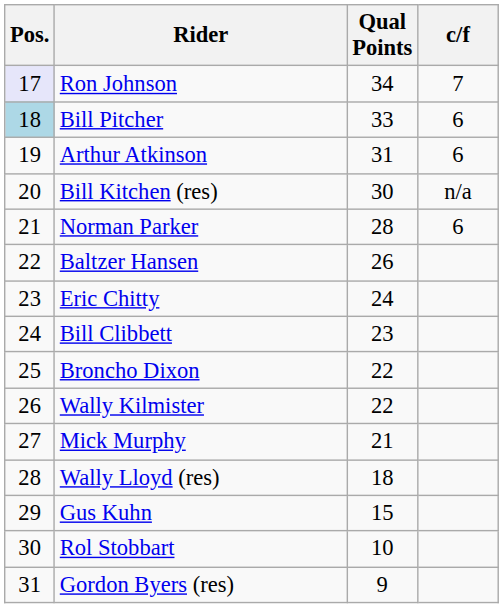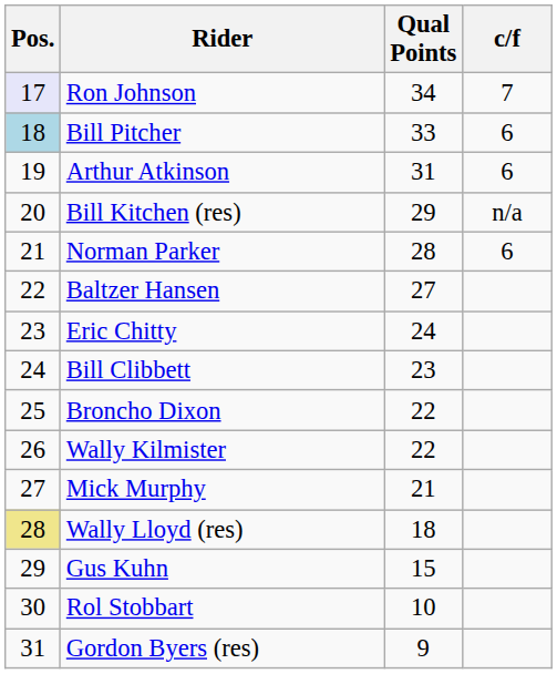 <table class=wikitable>
 <tr>
 <th width=25px>Pos.</th>
 <th width=200px>Rider</th>
 <th width=40px>Qual Points</th>
 <th width=50px>c/f</th>
 </tr>
 <tr align=center >
 <td style="background: lavender;">17</td>
 <td align=left> <a href='#'>Ron Johnson</a></td>
 <td>34</td>
 <td>7</td>
 </tr>
 <tr align=center >
 <td style="background: lightblue;">18</td>
 <td align=left> <a href='#'>Bill Pitcher</a></td>
 <td>33</td>
 <td>6</td>
 </tr>
 <tr align=center>
 <td>19</td>
 <td align=left> <a href='#'>Arthur Atkinson</a></td>
 <td>31</td>
 <td>6</td>
 </tr>
 <tr align=center>
 <td>20</td>
 <td align=left> <a href='#'>Bill Kitchen</a> (res)</td>
-<td>30</td>
+<td>29</td>
 <td>n/a</td>
 </tr>
 <tr align=center>
 <td>21</td>
 <td align=left> <a href='#'>Norman Parker</a></td>
 <td>28</td>
 <td>6</td>
 </tr>
 <tr align=center>
 <td>22</td>
 <td align=left> <a href='#'>Baltzer Hansen</a></td>
-<td>26</td>
+<td>27</td>
 <td></td>
 </tr>
 <tr align=center>
 <td>23</td>
 <td align=left> <a href='#'>Eric Chitty</a></td>
 <td>24</td>
 <td></td>
 </tr>
 <tr align=center>
 <td>24</td>
 <td align=left> <a href='#'>Bill Clibbett</a></td>
 <td>23</td>
 <td></td>
 </tr>
 <tr align=center>
 <td>25</td>
 <td align=left> <a href='#'>Broncho Dixon</a></td>
 <td>22</td>
 <td></td>
 </tr>
 <tr align=center>
 <td>26</td>
 <td align=left> <a href='#'>Wally Kilmister</a></td>
 <td>22</td>
 <td></td>
 </tr>
 <tr align=center>
 <td>27</td>
 <td align=left> <a href='#'>Mick Murphy</a></td>
 <td>21</td>
 <td></td>
 </tr>
 <tr align=center>
-<td>28</td>
+<td style="background: khaki;">28</td>
 <td align=left> <a href='#'>Wally Lloyd</a> (res)</td>
 <td>18</td>
 <td></td>
 </tr>
 <tr align=center>
 <td>29</td>
 <td align=left> <a href='#'>Gus Kuhn</a></td>
 <td>15</td>
 <td></td>
 </tr>
 <tr align=center>
 <td>30</td>
 <td align=left> <a href='#'>Rol Stobbart</a></td>
 <td>10</td>
 <td></td>
 </tr>
 <tr align=center>
 <td>31</td>
 <td align=left> <a href='#'>Gordon Byers</a> (res)</td>
 <td>9</td>
 <td></td>
 </tr>
 </table>
